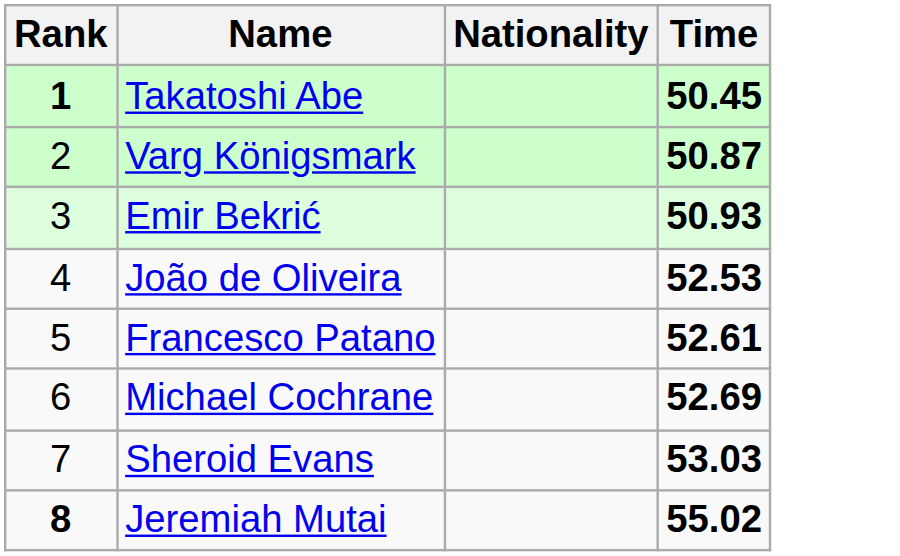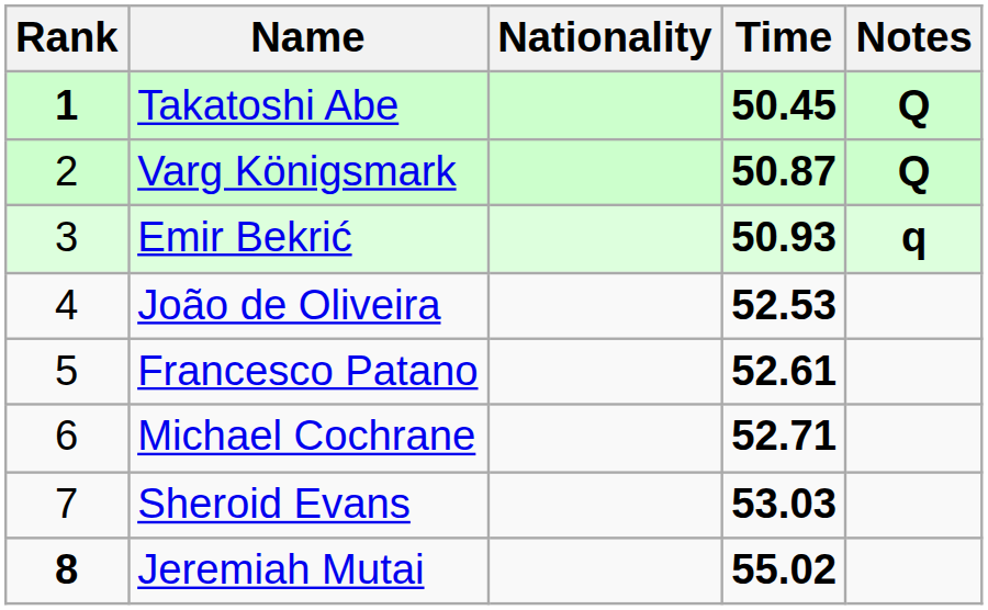 <table class="wikitable sortable" style="text-align:center">
 <tr>
 <th>Rank</th>
 <th>Name</th>
 <th>Nationality</th>
 <th>Time</th>
+<th>Notes</th>
 </tr>
 <tr bgcolor=ccffcc>
 <td><strong>1</strong></td>
 <td align=left><a href='#'>Takatoshi Abe</a></td>
 <td align=left></td>
 <td><strong>50.45</strong></td>
+<td><strong>Q</strong></td>
 </tr>
 <tr bgcolor=ccffcc>
 <td>2</td>
 <td align=left><a href='#'>Varg Königsmark</a></td>
 <td align=left></td>
 <td><strong>50.87</strong></td>
+<td><strong>Q</strong></td>
 </tr>
 <tr bgcolor=ddffdd>
 <td>3</td>
 <td align=left><a href='#'>Emir Bekrić</a></td>
 <td align=left></td>
 <td><strong>50.93</strong></td>
+<td><strong>q</strong></td>
 </tr>
 <tr>
 <td>4</td>
 <td align=left><a href='#'>João de Oliveira</a></td>
 <td align=left></td>
 <td><strong>52.53</strong></td>
+<td></td>
 </tr>
 <tr>
 <td>5</td>
 <td align=left><a href='#'>Francesco Patano</a></td>
 <td align=left></td>
 <td><strong>52.61</strong></td>
+<td></td>
 </tr>
 <tr>
 <td>6</td>
 <td align=left><a href='#'>Michael Cochrane</a></td>
 <td align=left></td>
-<td><strong>52.69</strong></td>
+<td><strong>52.71</strong></td>
+<td></td>
 </tr>
 <tr>
 <td>7</td>
 <td align=left><a href='#'>Sheroid Evans</a></td>
 <td align=left></td>
 <td><strong>53.03</strong></td>
+<td></td>
 </tr>
 <tr>
 <td><strong>8</strong></td>
 <td align=left><a href='#'>Jeremiah Mutai</a></td>
 <td align=left></td>
 <td><strong>55.02</strong></td>
+<td></td>
 </tr>
 </table>
